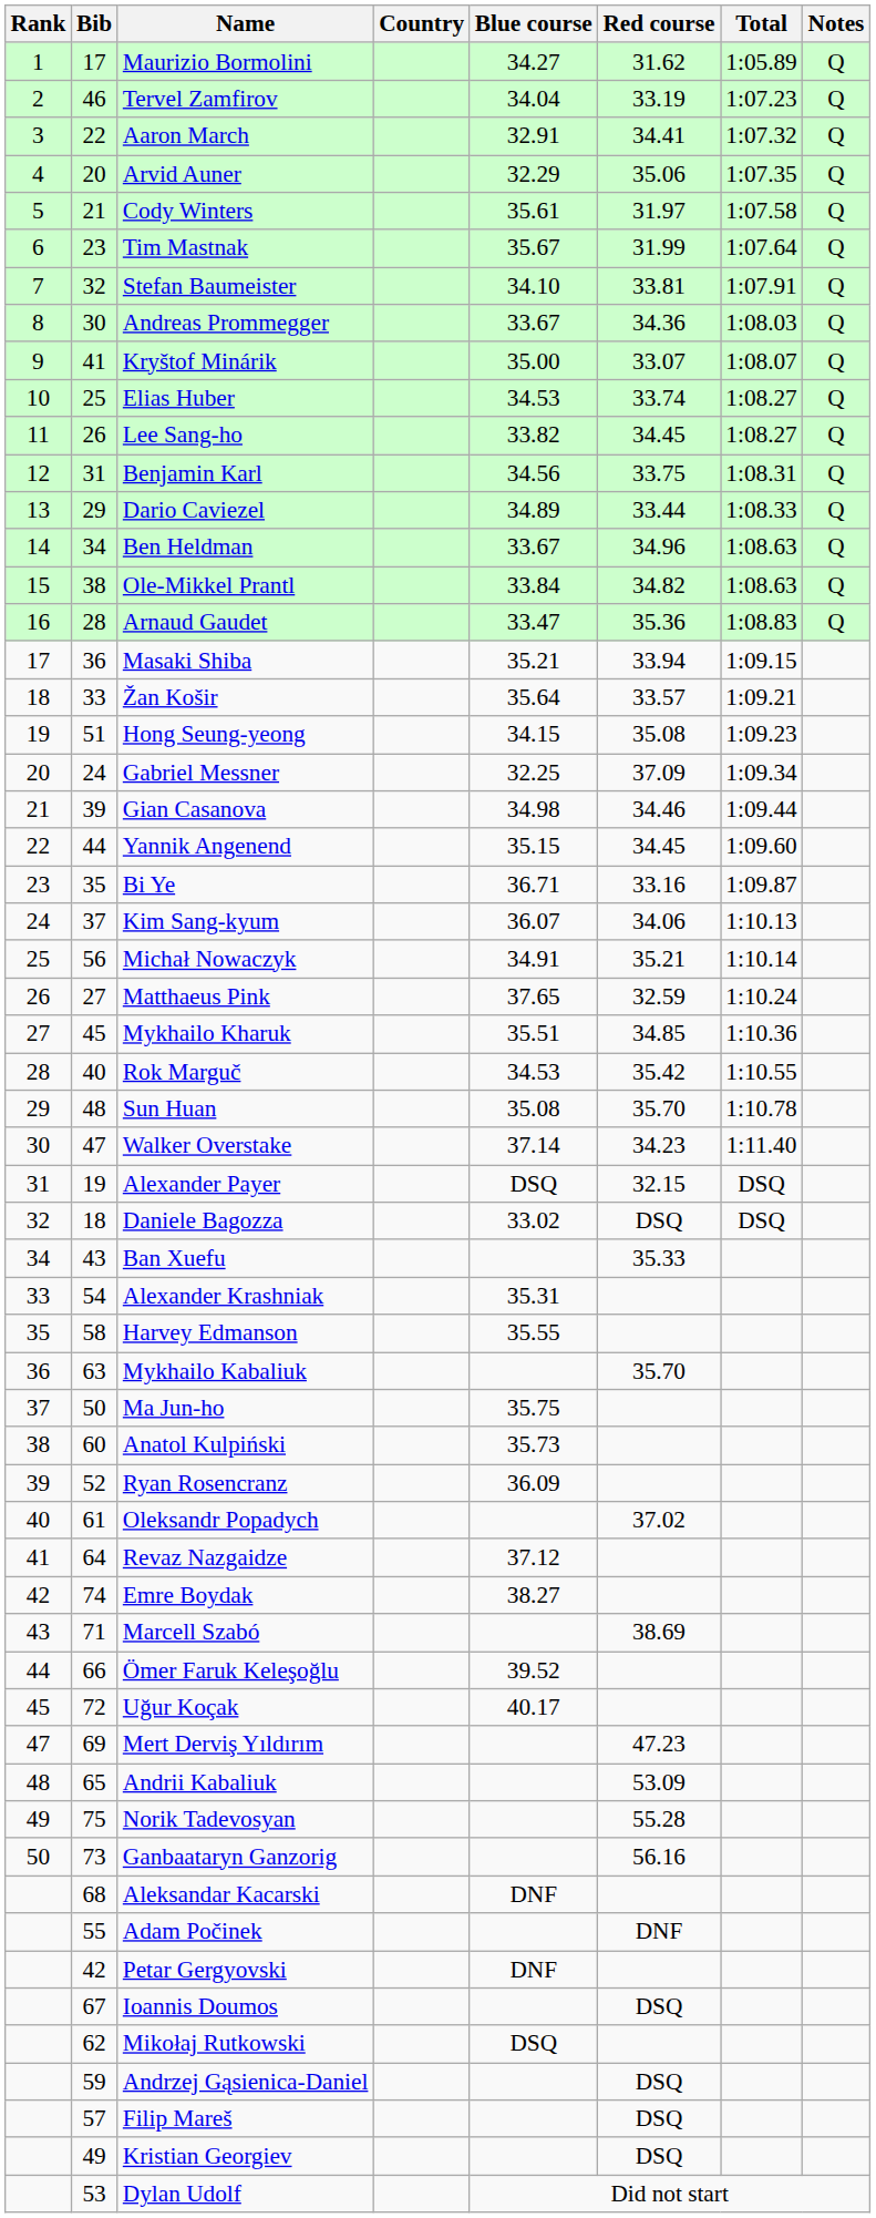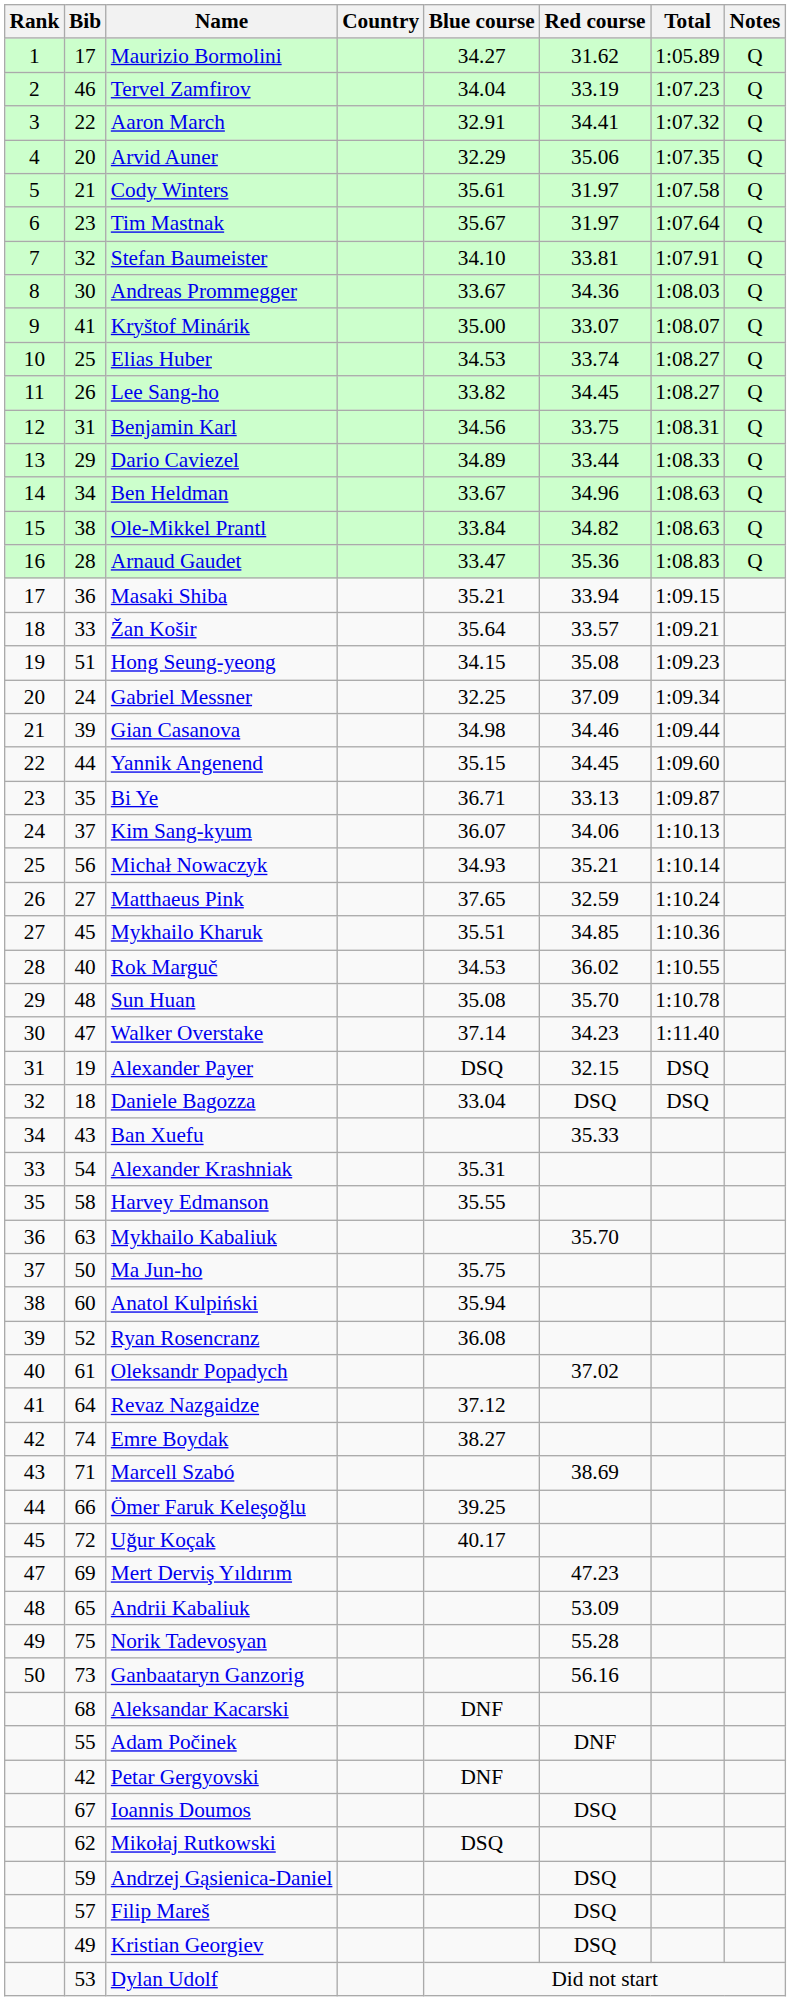 <table class="wikitable sortable" style="text-align:center">
 <tr>
 <th>Rank</th>
 <th>Bib</th>
 <th>Name</th>
 <th>Country</th>
 <th>Blue course</th>
 <th>Red course</th>
 <th>Total</th>
 <th>Notes</th>
 </tr>
 <tr bgcolor=ccffcc>
 <td>1</td>
 <td>17</td>
 <td align=left><a href='#'>Maurizio Bormolini</a></td>
 <td align=left></td>
 <td>34.27</td>
 <td>31.62</td>
 <td>1:05.89</td>
 <td>Q</td>
 </tr>
 <tr bgcolor=ccffcc>
 <td>2</td>
 <td>46</td>
 <td align=left><a href='#'>Tervel Zamfirov</a></td>
 <td align=left></td>
 <td>34.04</td>
 <td>33.19</td>
 <td>1:07.23</td>
 <td>Q</td>
 </tr>
 <tr bgcolor=ccffcc>
 <td>3</td>
 <td>22</td>
 <td align=left><a href='#'>Aaron March</a></td>
 <td align=left></td>
 <td>32.91</td>
 <td>34.41</td>
 <td>1:07.32</td>
 <td>Q</td>
 </tr>
 <tr bgcolor=ccffcc>
 <td>4</td>
 <td>20</td>
 <td align=left><a href='#'>Arvid Auner</a></td>
 <td align=left></td>
 <td>32.29</td>
 <td>35.06</td>
 <td>1:07.35</td>
 <td>Q</td>
 </tr>
 <tr bgcolor=ccffcc>
 <td>5</td>
 <td>21</td>
 <td align=left><a href='#'>Cody Winters</a></td>
 <td align=left></td>
 <td>35.61</td>
 <td>31.97</td>
 <td>1:07.58</td>
 <td>Q</td>
 </tr>
 <tr bgcolor=ccffcc>
 <td>6</td>
 <td>23</td>
 <td align=left><a href='#'>Tim Mastnak</a></td>
 <td align=left></td>
 <td>35.67</td>
-<td>31.99</td>
+<td>31.97</td>
 <td>1:07.64</td>
 <td>Q</td>
 </tr>
 <tr bgcolor=ccffcc>
 <td>7</td>
 <td>32</td>
 <td align=left><a href='#'>Stefan Baumeister</a></td>
 <td align=left></td>
 <td>34.10</td>
 <td>33.81</td>
 <td>1:07.91</td>
 <td>Q</td>
 </tr>
 <tr bgcolor=ccffcc>
 <td>8</td>
 <td>30</td>
 <td align=left><a href='#'>Andreas Prommegger</a></td>
 <td align=left></td>
 <td>33.67</td>
 <td>34.36</td>
 <td>1:08.03</td>
 <td>Q</td>
 </tr>
 <tr bgcolor=ccffcc>
 <td>9</td>
 <td>41</td>
 <td align=left><a href='#'>Kryštof Minárik</a></td>
 <td align=left></td>
 <td>35.00</td>
 <td>33.07</td>
 <td>1:08.07</td>
 <td>Q</td>
 </tr>
 <tr bgcolor=ccffcc>
 <td>10</td>
 <td>25</td>
 <td align=left><a href='#'>Elias Huber</a></td>
 <td align=left></td>
 <td>34.53</td>
 <td>33.74</td>
 <td>1:08.27</td>
 <td>Q</td>
 </tr>
 <tr bgcolor=ccffcc>
 <td>11</td>
 <td>26</td>
 <td align=left><a href='#'>Lee Sang-ho</a></td>
 <td align=left></td>
 <td>33.82</td>
 <td>34.45</td>
 <td>1:08.27</td>
 <td>Q</td>
 </tr>
 <tr bgcolor=ccffcc>
 <td>12</td>
 <td>31</td>
 <td align=left><a href='#'>Benjamin Karl</a></td>
 <td align=left></td>
 <td>34.56</td>
 <td>33.75</td>
 <td>1:08.31</td>
 <td>Q</td>
 </tr>
 <tr bgcolor=ccffcc>
 <td>13</td>
 <td>29</td>
 <td align=left><a href='#'>Dario Caviezel</a></td>
 <td align=left></td>
 <td>34.89</td>
 <td>33.44</td>
 <td>1:08.33</td>
 <td>Q</td>
 </tr>
 <tr bgcolor=ccffcc>
 <td>14</td>
 <td>34</td>
 <td align=left><a href='#'>Ben Heldman</a></td>
 <td align=left></td>
 <td>33.67</td>
 <td>34.96</td>
 <td>1:08.63</td>
 <td>Q</td>
 </tr>
 <tr bgcolor=ccffcc>
 <td>15</td>
 <td>38</td>
 <td align=left><a href='#'>Ole-Mikkel Prantl</a></td>
 <td align=left></td>
 <td>33.84</td>
 <td>34.82</td>
 <td>1:08.63</td>
 <td>Q</td>
 </tr>
 <tr bgcolor=ccffcc>
 <td>16</td>
 <td>28</td>
 <td align=left><a href='#'>Arnaud Gaudet</a></td>
 <td align=left></td>
 <td>33.47</td>
 <td>35.36</td>
 <td>1:08.83</td>
 <td>Q</td>
 </tr>
 <tr>
 <td>17</td>
 <td>36</td>
 <td align=left><a href='#'>Masaki Shiba</a></td>
 <td align=left></td>
 <td>35.21</td>
 <td>33.94</td>
 <td>1:09.15</td>
 <td></td>
 </tr>
 <tr>
 <td>18</td>
 <td>33</td>
 <td align=left><a href='#'>Žan Košir</a></td>
 <td align=left></td>
 <td>35.64</td>
 <td>33.57</td>
 <td>1:09.21</td>
 <td></td>
 </tr>
 <tr>
 <td>19</td>
 <td>51</td>
 <td align=left><a href='#'>Hong Seung-yeong</a></td>
 <td align=left></td>
 <td>34.15</td>
 <td>35.08</td>
 <td>1:09.23</td>
 <td></td>
 </tr>
 <tr>
 <td>20</td>
 <td>24</td>
 <td align=left><a href='#'>Gabriel Messner</a></td>
 <td align=left></td>
 <td>32.25</td>
 <td>37.09</td>
 <td>1:09.34</td>
 <td></td>
 </tr>
 <tr>
 <td>21</td>
 <td>39</td>
 <td align=left><a href='#'>Gian Casanova</a></td>
 <td align=left></td>
 <td>34.98</td>
 <td>34.46</td>
 <td>1:09.44</td>
 <td></td>
 </tr>
 <tr>
 <td>22</td>
 <td>44</td>
 <td align=left><a href='#'>Yannik Angenend</a></td>
 <td align=left></td>
 <td>35.15</td>
 <td>34.45</td>
 <td>1:09.60</td>
 <td></td>
 </tr>
 <tr>
 <td>23</td>
 <td>35</td>
 <td align=left><a href='#'>Bi Ye</a></td>
 <td align=left></td>
 <td>36.71</td>
-<td>33.16</td>
+<td>33.13</td>
 <td>1:09.87</td>
 <td></td>
 </tr>
 <tr>
 <td>24</td>
 <td>37</td>
 <td align=left><a href='#'>Kim Sang-kyum</a></td>
 <td align=left></td>
 <td>36.07</td>
 <td>34.06</td>
 <td>1:10.13</td>
 <td></td>
 </tr>
 <tr>
 <td>25</td>
 <td>56</td>
 <td align=left><a href='#'>Michał Nowaczyk</a></td>
 <td align=left></td>
-<td>34.91</td>
+<td>34.93</td>
 <td>35.21</td>
 <td>1:10.14</td>
 <td></td>
 </tr>
 <tr>
 <td>26</td>
 <td>27</td>
 <td align=left><a href='#'>Matthaeus Pink</a></td>
 <td align=left></td>
 <td>37.65</td>
 <td>32.59</td>
 <td>1:10.24</td>
 <td></td>
 </tr>
 <tr>
 <td>27</td>
 <td>45</td>
 <td align=left><a href='#'>Mykhailo Kharuk</a></td>
 <td align=left></td>
 <td>35.51</td>
 <td>34.85</td>
 <td>1:10.36</td>
 <td></td>
 </tr>
 <tr>
 <td>28</td>
 <td>40</td>
 <td align=left><a href='#'>Rok Marguč</a></td>
 <td align=left></td>
 <td>34.53</td>
-<td>35.42</td>
+<td>36.02</td>
 <td>1:10.55</td>
 <td></td>
 </tr>
 <tr>
 <td>29</td>
 <td>48</td>
 <td align=left><a href='#'>Sun Huan</a></td>
 <td align=left></td>
 <td>35.08</td>
 <td>35.70</td>
 <td>1:10.78</td>
 <td></td>
 </tr>
 <tr>
 <td>30</td>
 <td>47</td>
 <td align=left><a href='#'>Walker Overstake</a></td>
 <td align=left></td>
 <td>37.14</td>
 <td>34.23</td>
 <td>1:11.40</td>
 <td></td>
 </tr>
 <tr>
 <td>31</td>
 <td>19</td>
 <td align=left><a href='#'>Alexander Payer</a></td>
 <td align=left></td>
 <td>DSQ</td>
 <td>32.15</td>
 <td>DSQ</td>
 <td></td>
 </tr>
 <tr>
 <td>32</td>
 <td>18</td>
 <td align=left><a href='#'>Daniele Bagozza</a></td>
 <td align=left></td>
-<td>33.02</td>
+<td>33.04</td>
 <td>DSQ</td>
 <td>DSQ</td>
 <td></td>
 </tr>
 <tr>
 <td>34</td>
 <td>43</td>
 <td align=left><a href='#'>Ban Xuefu</a></td>
 <td align=left></td>
 <td></td>
 <td>35.33</td>
 <td></td>
 <td></td>
 </tr>
 <tr>
 <td>33</td>
 <td>54</td>
 <td align=left><a href='#'>Alexander Krashniak</a></td>
 <td align=left></td>
 <td>35.31</td>
 <td></td>
 <td></td>
 <td></td>
 </tr>
 <tr>
 <td>35</td>
 <td>58</td>
 <td align=left><a href='#'>Harvey Edmanson</a></td>
 <td align=left></td>
 <td>35.55</td>
 <td></td>
 <td></td>
 <td></td>
 </tr>
 <tr>
 <td>36</td>
 <td>63</td>
 <td align=left><a href='#'>Mykhailo Kabaliuk</a></td>
 <td align=left></td>
 <td></td>
 <td>35.70</td>
 <td></td>
 <td></td>
 </tr>
 <tr>
 <td>37</td>
 <td>50</td>
 <td align=left><a href='#'>Ma Jun-ho</a></td>
 <td align=left></td>
 <td>35.75</td>
 <td></td>
 <td></td>
 <td></td>
 </tr>
 <tr>
 <td>38</td>
 <td>60</td>
 <td align=left><a href='#'>Anatol Kulpiński</a></td>
 <td align=left></td>
-<td>35.73</td>
+<td>35.94</td>
 <td></td>
 <td></td>
 <td></td>
 </tr>
 <tr>
 <td>39</td>
 <td>52</td>
 <td align=left><a href='#'>Ryan Rosencranz</a></td>
 <td align=left></td>
-<td>36.09</td>
+<td>36.08</td>
 <td></td>
 <td></td>
 <td></td>
 </tr>
 <tr>
 <td>40</td>
 <td>61</td>
 <td align=left><a href='#'>Oleksandr Popadych</a></td>
 <td align=left></td>
 <td></td>
 <td>37.02</td>
 <td></td>
 <td></td>
 </tr>
 <tr>
 <td>41</td>
 <td>64</td>
 <td align=left><a href='#'>Revaz Nazgaidze</a></td>
 <td align=left></td>
 <td>37.12</td>
 <td></td>
 <td></td>
 <td></td>
 </tr>
 <tr>
 <td>42</td>
 <td>74</td>
 <td align=left><a href='#'>Emre Boydak</a></td>
 <td align=left></td>
 <td>38.27</td>
 <td></td>
 <td></td>
 <td></td>
 </tr>
 <tr>
 <td>43</td>
 <td>71</td>
 <td align=left><a href='#'>Marcell Szabó</a></td>
 <td align=left></td>
 <td></td>
 <td>38.69</td>
 <td></td>
 <td></td>
 </tr>
 <tr>
 <td>44</td>
 <td>66</td>
 <td align=left><a href='#'>Ömer Faruk Keleşoğlu</a></td>
 <td align=left></td>
-<td>39.52</td>
+<td>39.25</td>
 <td></td>
 <td></td>
 <td></td>
 </tr>
 <tr>
 <td>45</td>
 <td>72</td>
 <td align=left><a href='#'>Uğur Koçak</a></td>
 <td align=left></td>
 <td>40.17</td>
 <td></td>
 <td></td>
 <td></td>
 </tr>
 <tr>
 <td>47</td>
 <td>69</td>
 <td align=left><a href='#'>Mert Derviş Yıldırım</a></td>
 <td align=left></td>
 <td></td>
 <td>47.23</td>
 <td></td>
 </tr>
 <tr>
 <td>48</td>
 <td>65</td>
 <td align=left><a href='#'>Andrii Kabaliuk</a></td>
 <td align=left></td>
 <td></td>
 <td>53.09</td>
 <td></td>
 <td></td>
 </tr>
 <tr>
 <td>49</td>
 <td>75</td>
 <td align=left><a href='#'>Norik Tadevosyan</a></td>
 <td align=left></td>
 <td></td>
 <td>55.28</td>
 <td></td>
 <td></td>
 </tr>
 <tr>
 <td>50</td>
 <td>73</td>
 <td align=left><a href='#'>Ganbaataryn Ganzorig</a></td>
 <td align=left></td>
 <td></td>
 <td>56.16</td>
 <td></td>
 <td></td>
 </tr>
 <tr>
 <td></td>
 <td>68</td>
 <td align=left><a href='#'>Aleksandar Kacarski</a></td>
 <td align=left></td>
 <td>DNF</td>
 <td></td>
 <td></td>
 <td></td>
 </tr>
 <tr>
 <td></td>
 <td>55</td>
 <td align=left><a href='#'>Adam Počinek</a></td>
 <td align=left></td>
 <td></td>
 <td>DNF</td>
 <td></td>
 <td></td>
 </tr>
 <tr>
 <td></td>
 <td>42</td>
 <td align=left><a href='#'>Petar Gergyovski</a></td>
 <td align=left></td>
 <td>DNF</td>
 <td></td>
 <td></td>
 <td></td>
 </tr>
 <tr>
 <td></td>
 <td>67</td>
 <td align=left><a href='#'>Ioannis Doumos</a></td>
 <td align=left></td>
 <td></td>
 <td>DSQ</td>
 <td></td>
 <td></td>
 </tr>
 <tr>
 <td></td>
 <td>62</td>
 <td align=left><a href='#'>Mikołaj Rutkowski</a></td>
 <td align=left></td>
 <td>DSQ</td>
 <td></td>
 <td></td>
 <td></td>
 </tr>
 <tr>
 <td></td>
 <td>59</td>
 <td align=left><a href='#'>Andrzej Gąsienica-Daniel</a></td>
 <td align=left></td>
 <td></td>
 <td>DSQ</td>
 <td></td>
 <td></td>
 </tr>
 <tr>
 <td></td>
 <td>57</td>
 <td align=left><a href='#'>Filip Mareš</a></td>
 <td align=left></td>
 <td></td>
 <td>DSQ</td>
 <td></td>
 <td></td>
 </tr>
 <tr>
 <td></td>
 <td>49</td>
 <td align=left><a href='#'>Kristian Georgiev</a></td>
 <td align=left></td>
 <td></td>
 <td>DSQ</td>
 <td></td>
 <td></td>
 </tr>
 <tr>
 <td></td>
 <td>53</td>
 <td align=left><a href='#'>Dylan Udolf</a></td>
 <td align=left></td>
 <td colspan=4>Did not start</td>
 </tr>
 </table>
